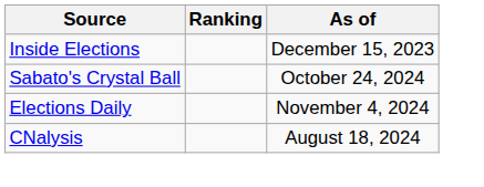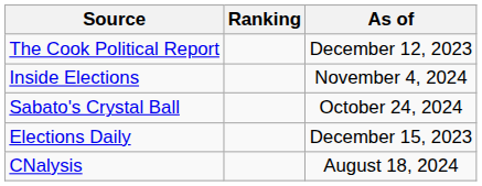 <table class="wikitable" style="text-align:center">
 <tr>
 <th>Source</th>
 <th>Ranking</th>
 <th>As of</th>
 </tr>
 <tr>
+<td align=left><a href='#'>The Cook Political Report</a></td>
+<td></td>
+<td>December 12, 2023</td>
+</tr>
+<tr>
 <td align=left><a href='#'>Inside Elections</a></td>
 <td></td>
-<td>December 15, 2023</td>
+<td>November 4, 2024</td>
 </tr>
 <tr>
 <td align=left><a href='#'>Sabato's Crystal Ball</a></td>
 <td></td>
 <td>October 24, 2024</td>
 </tr>
 <tr>
 <td align=left><a href='#'>Elections Daily</a></td>
 <td></td>
-<td>November 4, 2024</td>
+<td>December 15, 2023</td>
 </tr>
 <tr>
 <td align=left><a href='#'>CNalysis</a></td>
 <td></td>
 <td>August 18, 2024</td>
 </tr>
 </table>
